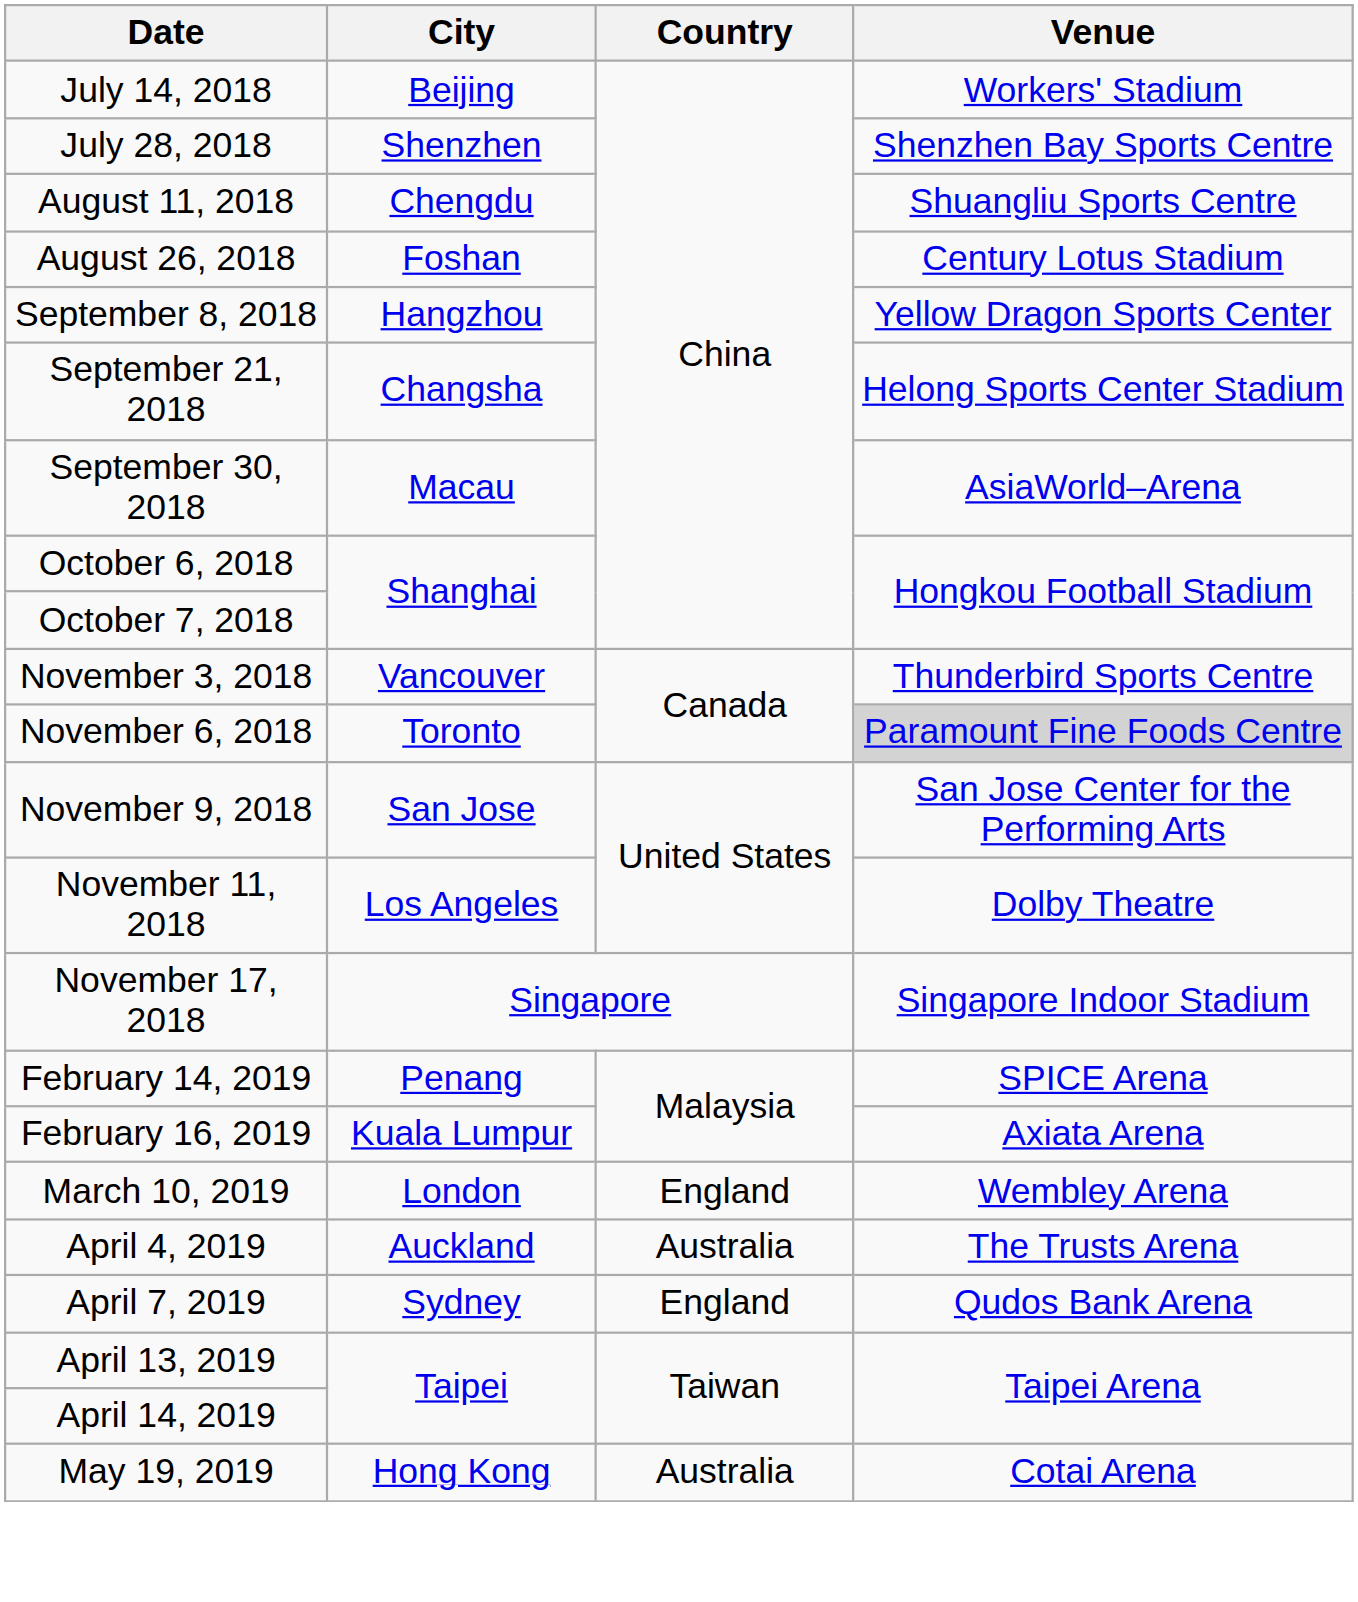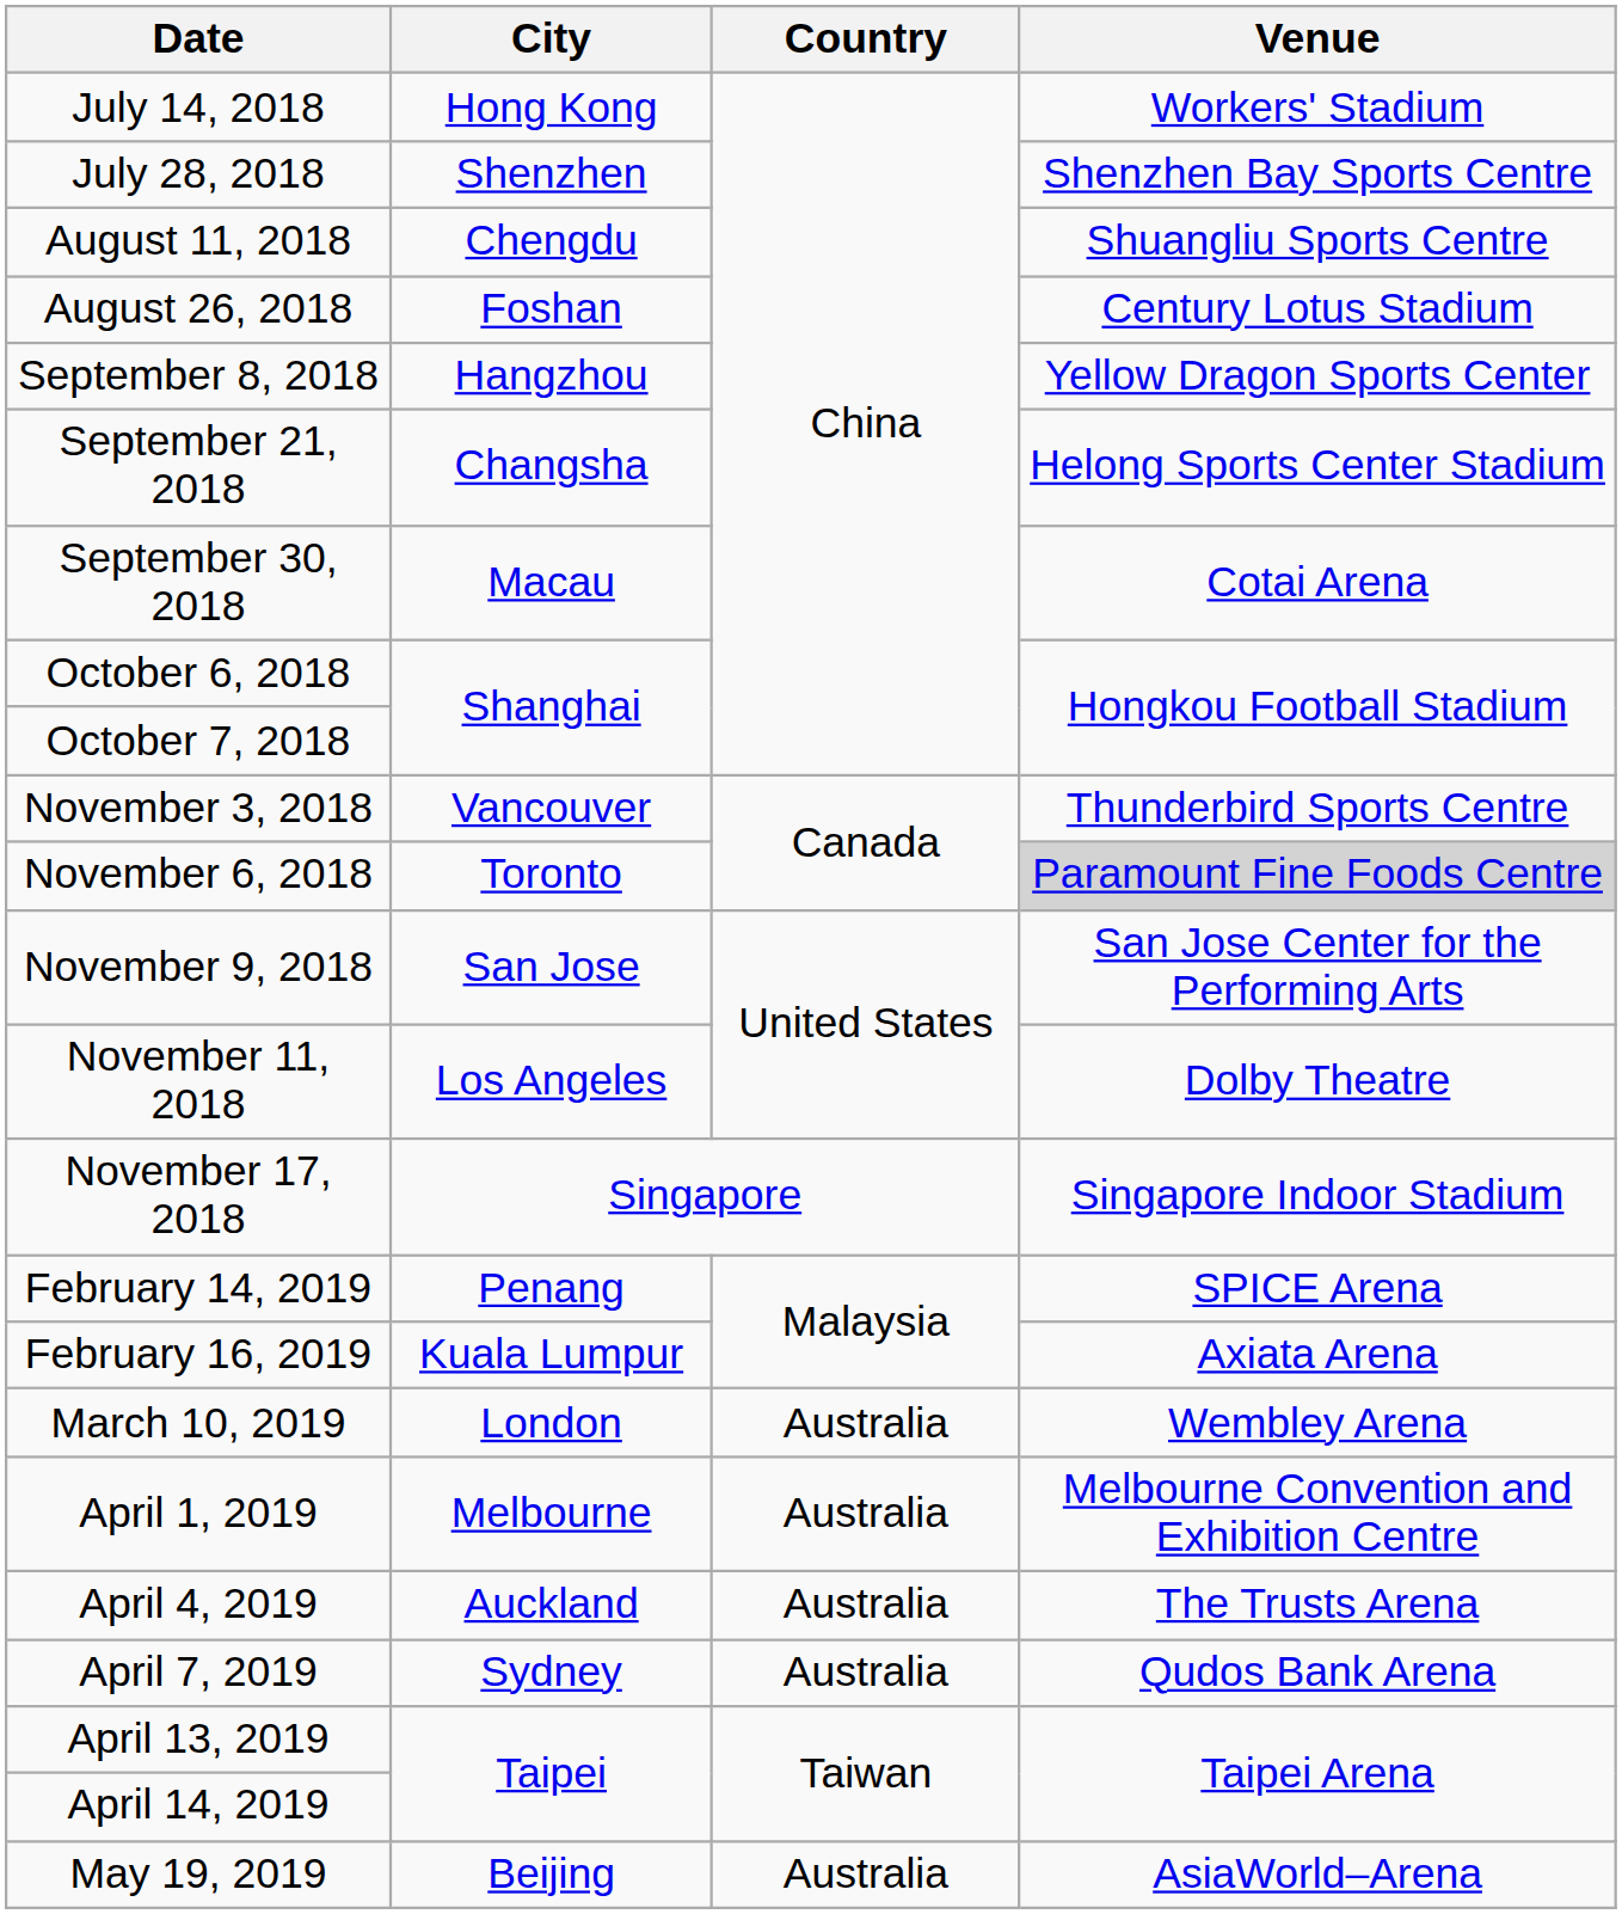 <table class="wikitable plainrowheaders" style="text-align:center;">
 <tr>
 <th scope="col" style="width:11.5em;">Date</th>
 <th scope="col" style="width:9em;">City</th>
 <th scope="col" style="width:9em;">Country</th>
 <th scope="col" style="width:20em;">Venue</th>
 </tr>
 <tr>
 <td>July 14, 2018</td>
-<td><a href='#'>Beijing</a></td>
+<td><a href='#'>Hong Kong</a></td>
 <td rowspan="9">China</td>
 <td><a href='#'>Workers' Stadium</a></td>
 </tr>
 <tr>
 <td>July 28, 2018</td>
 <td><a href='#'>Shenzhen</a></td>
 <td><a href='#'>Shenzhen Bay Sports Centre</a></td>
 </tr>
 <tr>
 <td>August 11, 2018</td>
 <td><a href='#'>Chengdu</a></td>
 <td><a href='#'>Shuangliu Sports Centre</a></td>
 </tr>
 <tr>
 <td>August 26, 2018</td>
 <td><a href='#'>Foshan</a></td>
 <td><a href='#'>Century Lotus Stadium</a></td>
 </tr>
 <tr>
 <td>September 8, 2018</td>
 <td><a href='#'>Hangzhou</a></td>
 <td><a href='#'>Yellow Dragon Sports Center</a></td>
 </tr>
 <tr>
 <td>September 21, 2018</td>
 <td><a href='#'>Changsha</a></td>
 <td><a href='#'>Helong Sports Center Stadium</a></td>
 </tr>
 <tr>
 <td>September 30, 2018</td>
 <td><a href='#'>Macau</a></td>
-<td><a href='#'>AsiaWorld–Arena</a></td>
+<td><a href='#'>Cotai Arena</a></td>
 </tr>
 <tr>
 <td>October 6, 2018</td>
 <td rowspan="2"><a href='#'>Shanghai</a></td>
 <td rowspan="2"><a href='#'>Hongkou Football Stadium</a></td>
 </tr>
 <tr>
 <td>October 7, 2018</td>
 </tr>
 <tr>
 <td>November 3, 2018</td>
 <td><a href='#'>Vancouver</a></td>
 <td rowspan="2">Canada</td>
 <td><a href='#'>Thunderbird Sports Centre</a></td>
 </tr>
 <tr>
 <td>November 6, 2018</td>
 <td><a href='#'>Toronto</a></td>
 <td style="background: lightgrey;"><a href='#'>Paramount Fine Foods Centre</a></td>
 </tr>
 <tr>
 <td>November 9, 2018</td>
 <td><a href='#'>San Jose</a></td>
 <td rowspan="2">United States</td>
 <td><a href='#'>San Jose Center for the Performing Arts</a></td>
 </tr>
 <tr>
 <td>November 11, 2018</td>
 <td><a href='#'>Los Angeles</a></td>
 <td><a href='#'>Dolby Theatre</a></td>
 </tr>
 <tr>
 <td>November 17, 2018</td>
 <td colspan="2"><a href='#'>Singapore</a></td>
 <td><a href='#'>Singapore Indoor Stadium</a></td>
 </tr>
 <tr>
 <td>February 14, 2019</td>
 <td><a href='#'>Penang</a></td>
 <td rowspan="2">Malaysia</td>
 <td><a href='#'>SPICE Arena</a></td>
 </tr>
 <tr>
 <td>February 16, 2019</td>
 <td><a href='#'>Kuala Lumpur</a></td>
 <td><a href='#'>Axiata Arena</a></td>
 </tr>
 <tr>
 <td>March 10, 2019</td>
 <td><a href='#'>London</a></td>
-<td>England</td>
+<td>Australia</td>
 <td><a href='#'>Wembley Arena</a></td>
+</tr>
+<tr>
+<td>April 1, 2019</td>
+<td><a href='#'>Melbourne</a></td>
+<td>Australia</td>
+<td><a href='#'>Melbourne Convention and Exhibition Centre</a></td>
 </tr>
 <tr>
 <td>April 4, 2019</td>
 <td><a href='#'>Auckland</a></td>
 <td>Australia</td>
 <td><a href='#'>The Trusts Arena</a></td>
 </tr>
 <tr>
 <td>April 7, 2019</td>
 <td><a href='#'>Sydney</a></td>
-<td>England</td>
+<td>Australia</td>
 <td><a href='#'>Qudos Bank Arena</a></td>
 </tr>
 <tr>
 <td>April 13, 2019</td>
 <td rowspan="2"><a href='#'>Taipei</a></td>
 <td rowspan="2">Taiwan</td>
 <td rowspan="2"><a href='#'>Taipei Arena</a></td>
 </tr>
 <tr>
 <td>April 14, 2019</td>
 </tr>
 <tr>
 <td>May 19, 2019</td>
-<td><a href='#'>Hong Kong</a></td>
+<td><a href='#'>Beijing</a></td>
 <td>Australia</td>
-<td><a href='#'>Cotai Arena</a></td>
+<td><a href='#'>AsiaWorld–Arena</a></td>
 </tr>
 </table>
